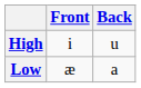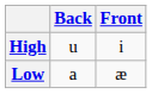 <table class="IPA wikitable">
 <tr>
 <th></th>
+<th><a href='#'>Back</a></th>
 <th><a href='#'>Front</a></th>
-<th><a href='#'>Back</a></th>
 </tr>
 <tr align=center>
 <th><a href='#'>High</a></th>
+<td>u</td>
 <td>i</td>
-<td>u</td>
 </tr>
 <tr align=center>
 <th><a href='#'>Low</a></th>
+<td>a</td>
 <td>æ</td>
-<td>a</td>
 </tr>
 </table>
